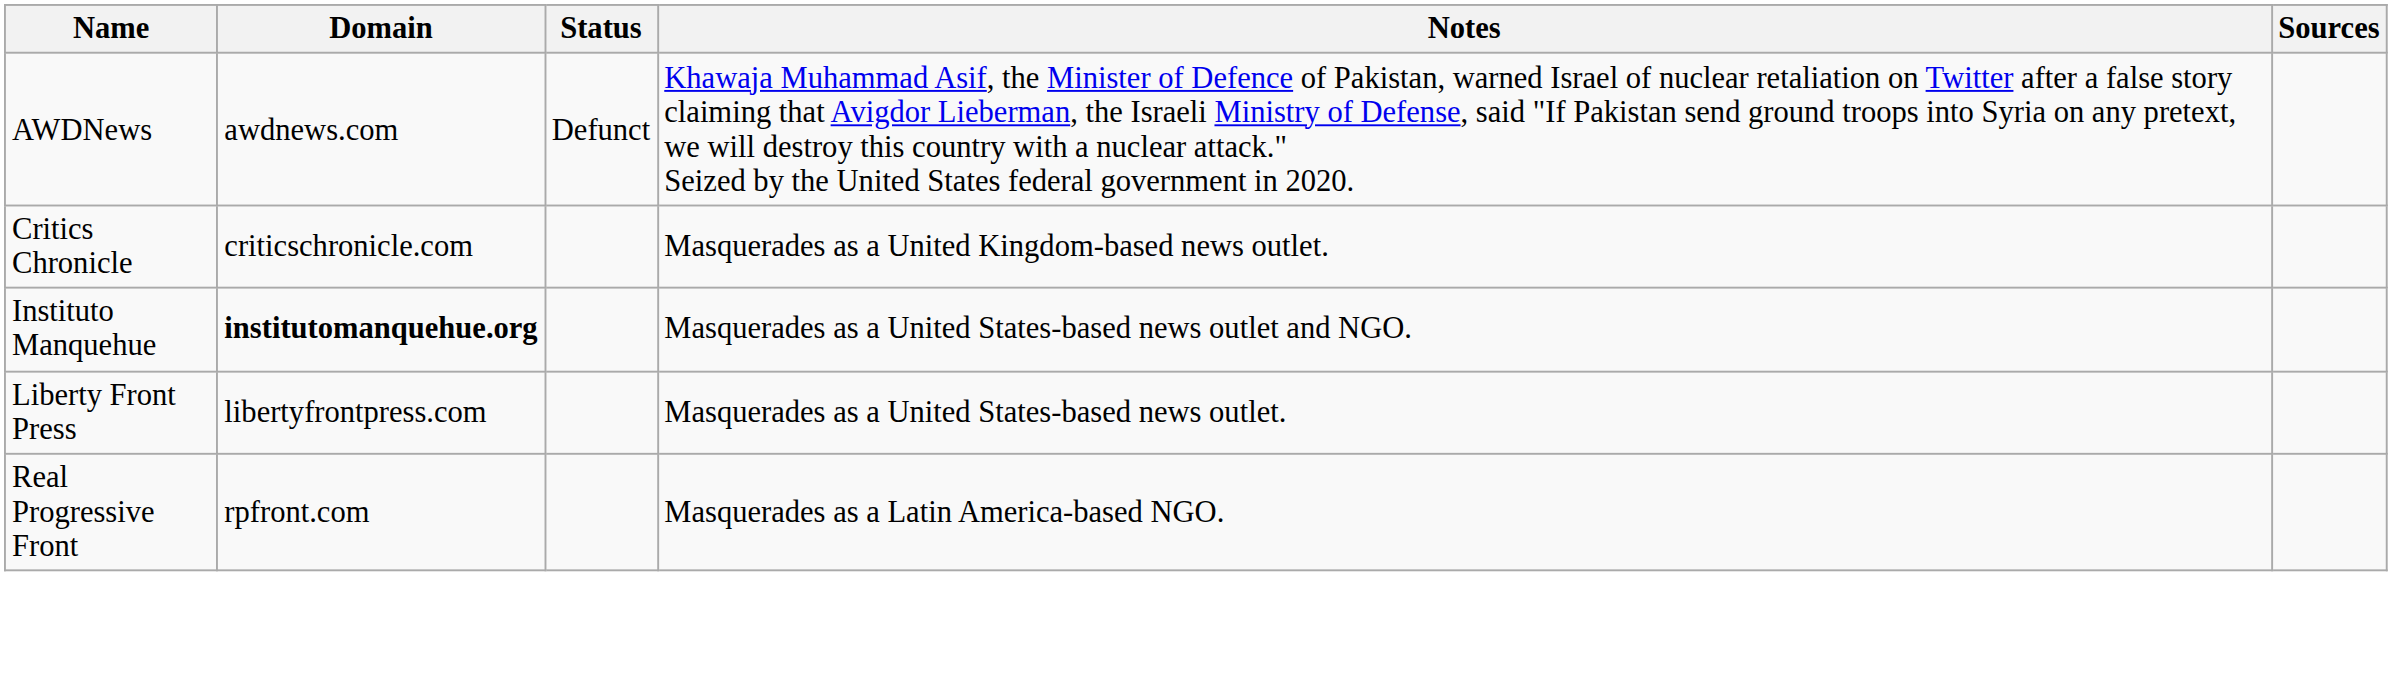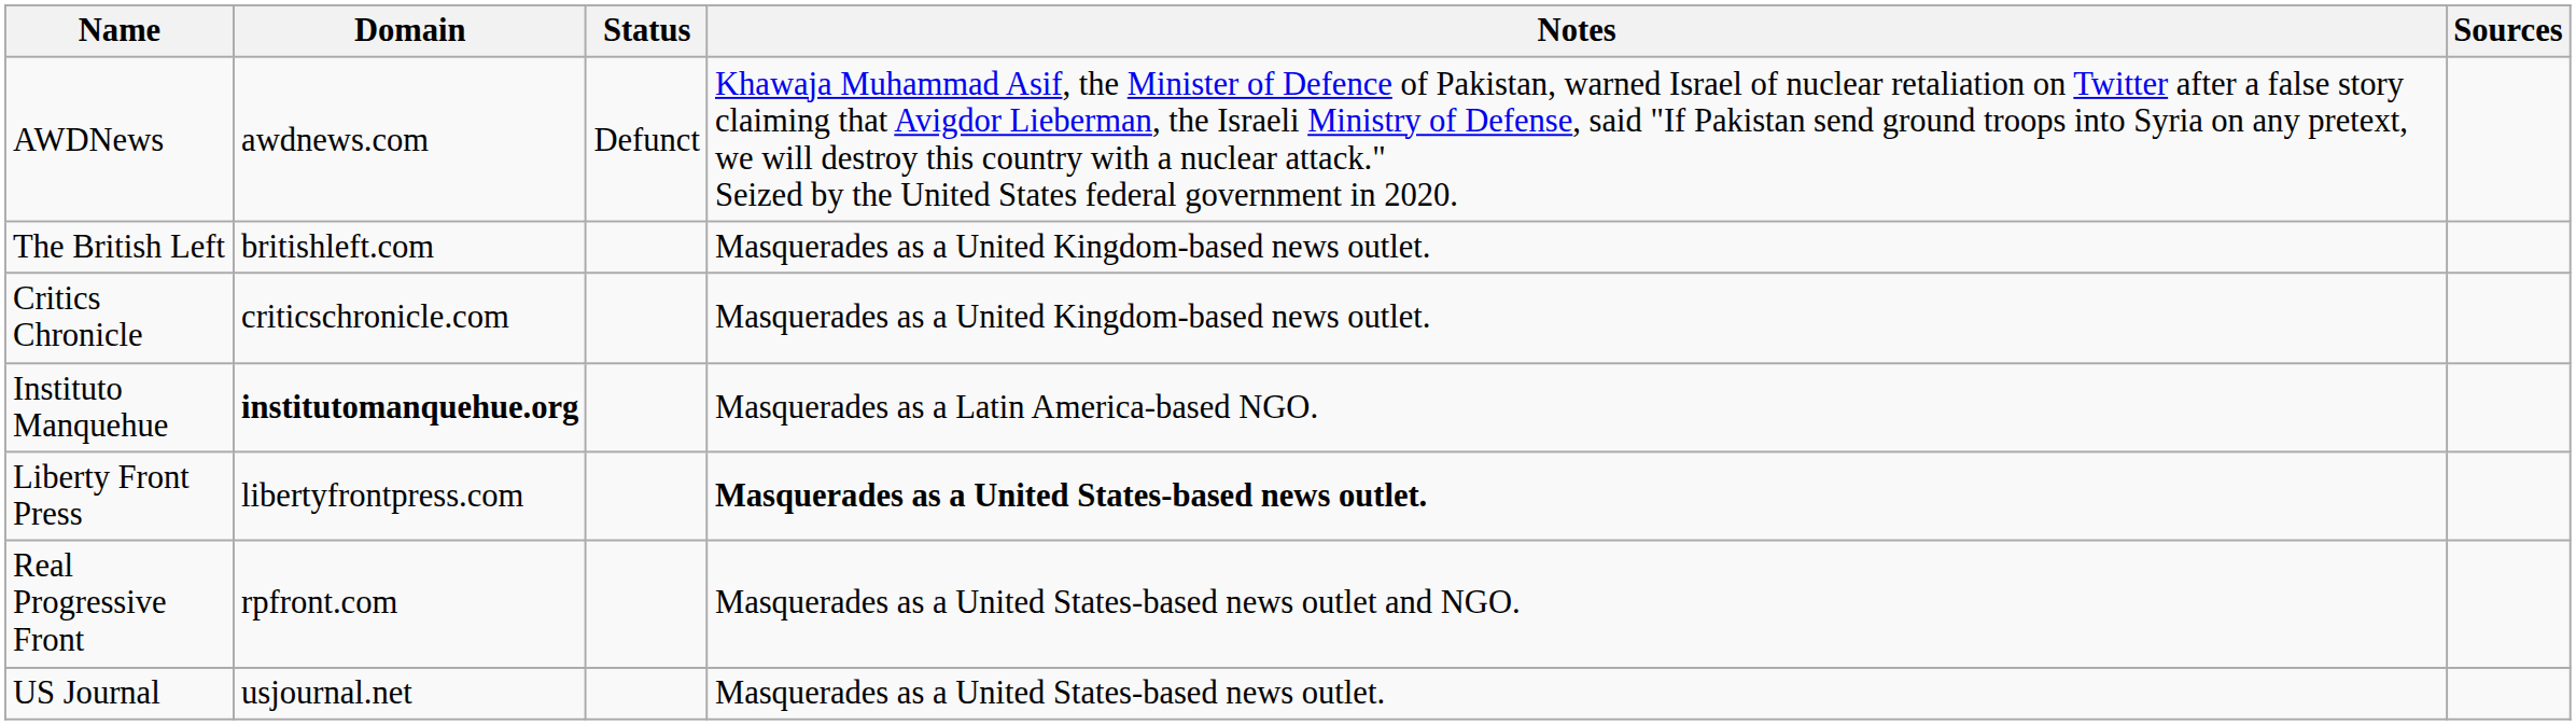 <table class="wikitable sortable mw-collapsible">
 <tr>
 <th>Name</th>
 <th>Domain</th>
 <th>Status</th>
 <th class="sortable">Notes</th>
 <th class="unsortable">Sources</th>
 </tr>
 <tr>
 <td>AWDNews</td>
 <td>awdnews.com</td>
 <td>Defunct</td>
 <td><a href='#'>Khawaja Muhammad Asif</a>, the <a href='#'>Minister of Defence</a> of Pakistan, warned Israel of nuclear retaliation on <a href='#'>Twitter</a> after a false story claiming that <a href='#'>Avigdor Lieberman</a>, the Israeli <a href='#'>Ministry of Defense</a>, said "If Pakistan send ground troops into Syria on any pretext, we will destroy this country with a nuclear attack."<br>Seized by the United States federal government in 2020.</td>
 <td></td>
 </tr>
 <tr>
+<td>The British Left</td>
+<td>britishleft.com</td>
+<td></td>
+<td>Masquerades as a United Kingdom-based news outlet.</td>
+<td></td>
+</tr>
+<tr>
 <td>Critics Chronicle</td>
 <td>criticschronicle.com</td>
 <td></td>
 <td>Masquerades as a United Kingdom-based news outlet.</td>
 <td></td>
 </tr>
 <tr>
 <td>Instituto Manquehue</td>
 <td><strong>institutomanquehue.org</strong></td>
 <td></td>
-<td>Masquerades as a United States-based news outlet and NGO.</td>
+<td>Masquerades as a Latin America-based NGO.</td>
 <td></td>
 </tr>
 <tr>
 <td>Liberty Front Press</td>
 <td>libertyfrontpress.com</td>
 <td></td>
-<td>Masquerades as a United States-based news outlet.</td>
+<td><strong>Masquerades as a United States-based news outlet.</strong></td>
 <td></td>
 </tr>
 <tr>
 <td>Real Progressive Front</td>
 <td>rpfront.com</td>
 <td></td>
-<td>Masquerades as a Latin America-based NGO.</td>
+<td>Masquerades as a United States-based news outlet and NGO.</td>
+<td></td>
+</tr>
+<tr>
+<td>US Journal</td>
+<td>usjournal.net</td>
+<td></td>
+<td>Masquerades as a United States-based news outlet.</td>
 <td></td>
 </tr>
 </table>
